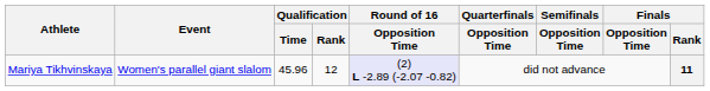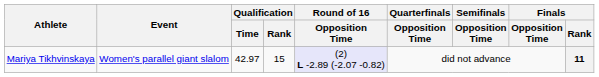 <table class="wikitable" style="font-size:90%">
 <tr>
 <th rowspan="2">Athlete</th>
 <th rowspan="2">Event</th>
 <th colspan="2">Qualification</th>
 <th>Round of 16</th>
 <th>Quarterfinals</th>
 <th>Semifinals</th>
 <th colspan=2>Finals</th>
 </tr>
 <tr>
 <th>Time</th>
 <th>Rank</th>
 <th>Opposition<br>Time</th>
 <th>Opposition<br>Time</th>
 <th>Opposition<br>Time</th>
 <th>Opposition<br>Time</th>
 <th>Rank</th>
 </tr>
 <tr>
 <td><a href='#'>Mariya Tikhvinskaya</a></td>
 <td><a href='#'>Women's parallel giant slalom</a></td>
-<td align="center">45.96</td>
-<td align="center">12</td>
+<td align="center">42.97</td>
+<td align="center">15</td>
 <td align="center" style="background: lavender;"> (2)<br><strong>L</strong>  -2.89 (-2.07 -0.82)</td>
 <td colspan=3 align="center">did not advance</td>
 <th align="center">11</th>
 </tr>
 </table>
